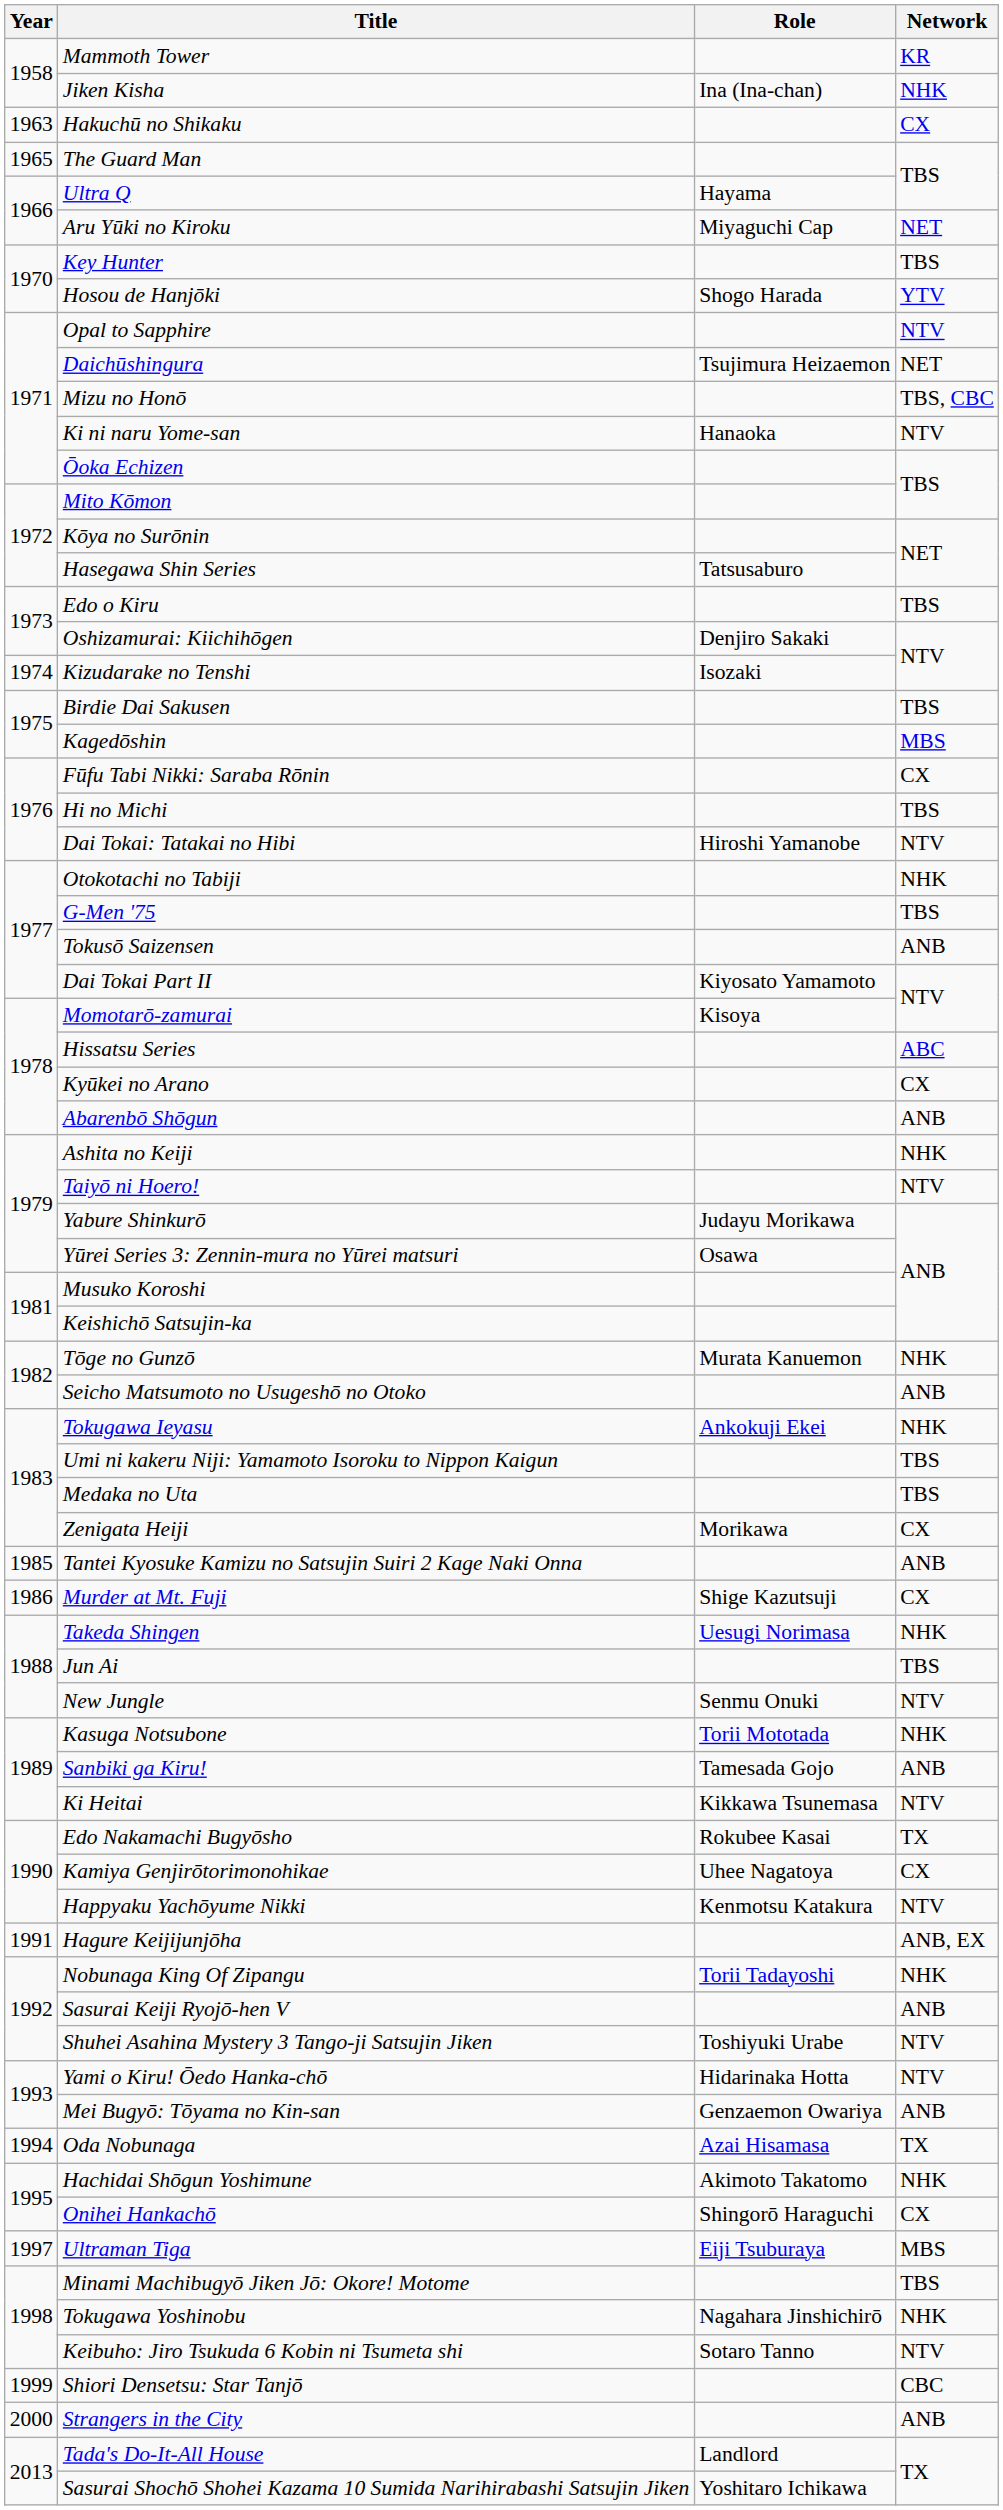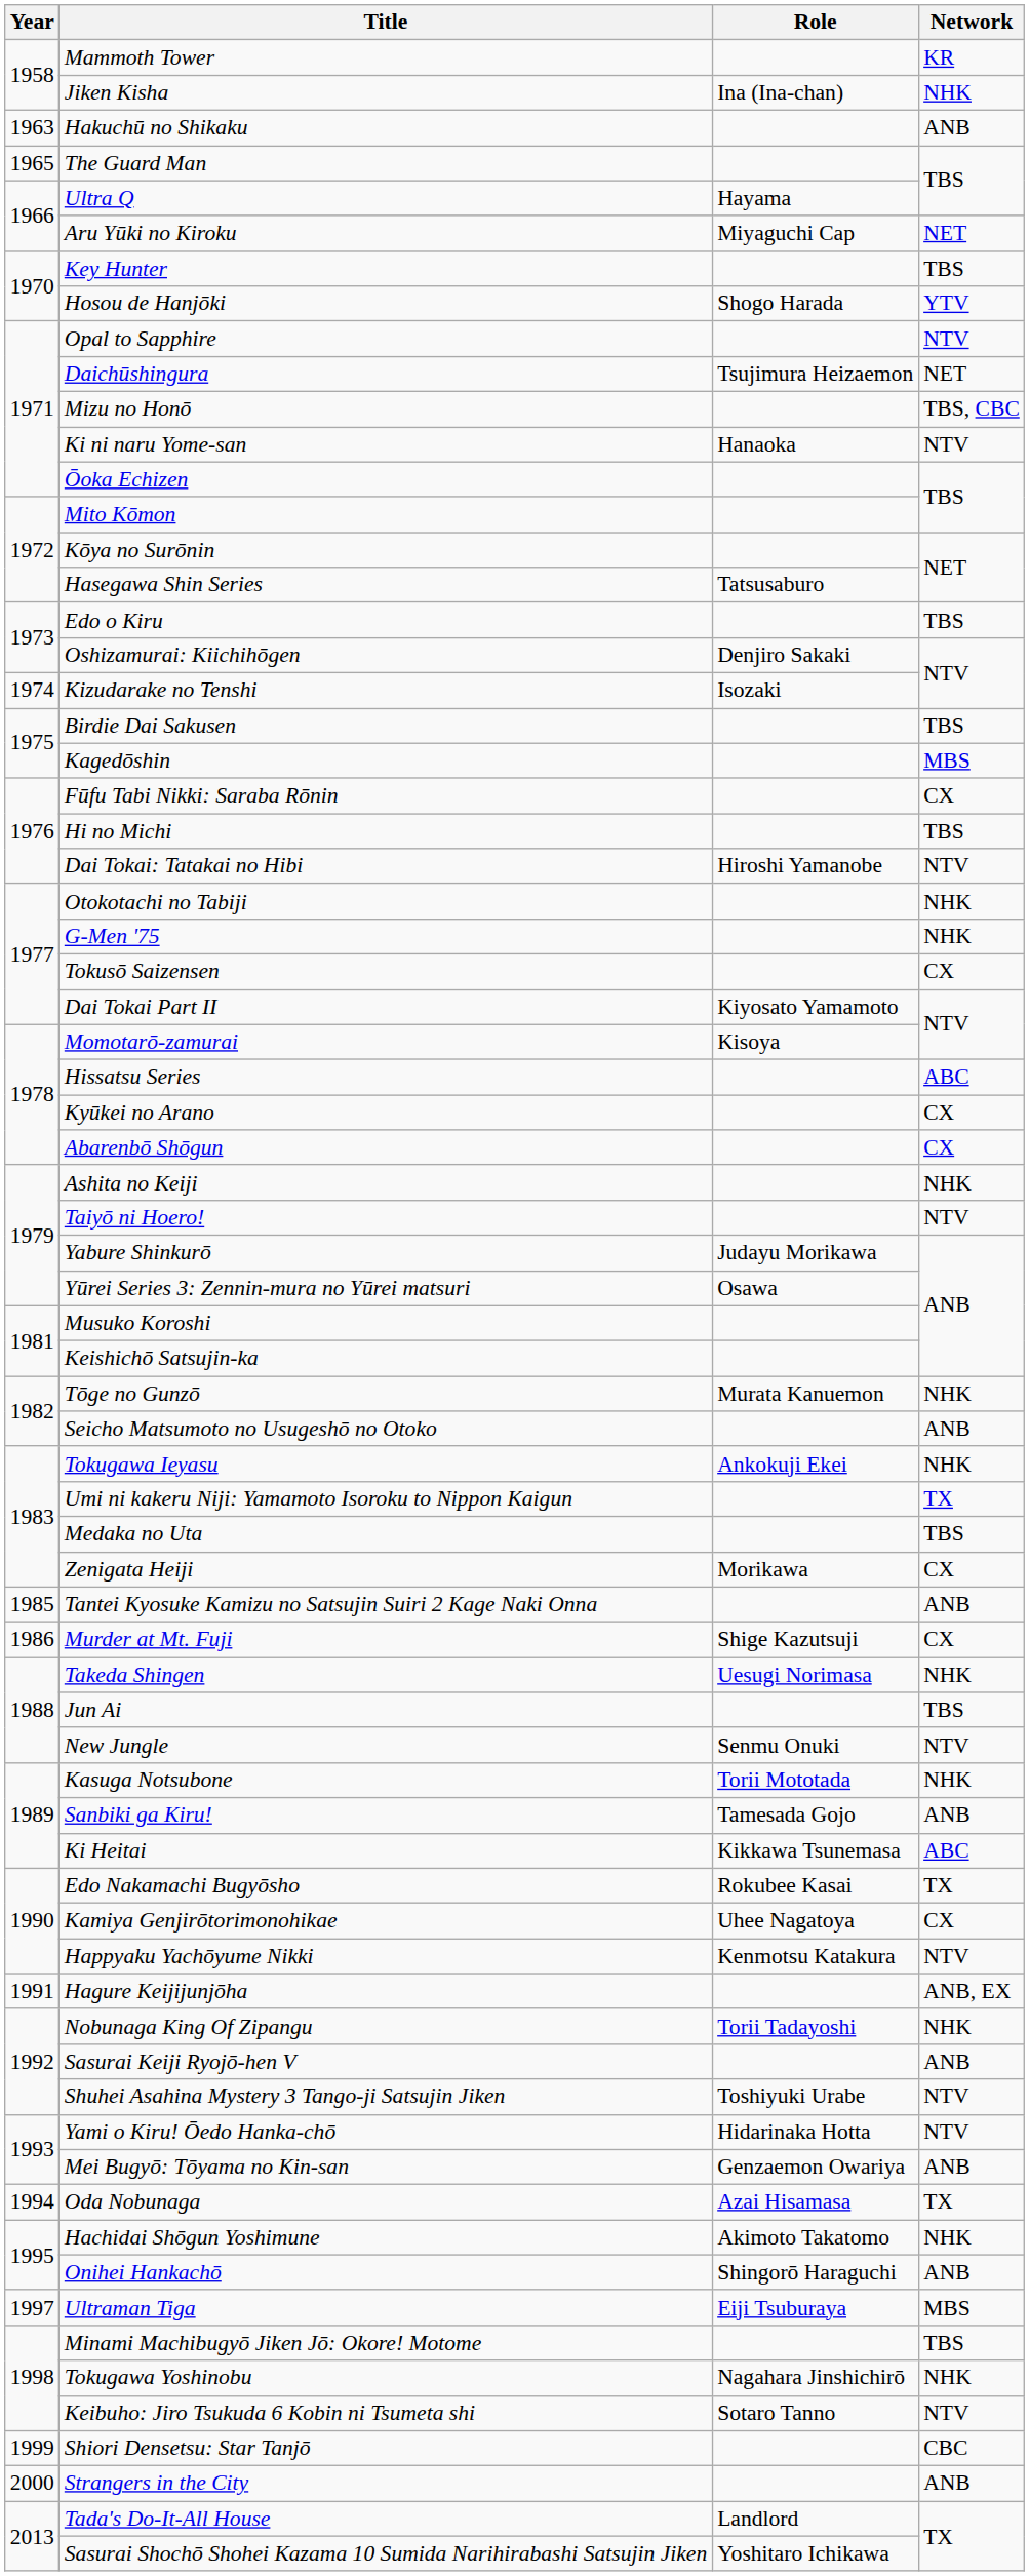 <table class="wikitable">
 <tr>
 <th>Year</th>
 <th>Title</th>
 <th>Role</th>
 <th>Network</th>
 </tr>
 <tr>
 <td rowspan="2">1958</td>
 <td><em>Mammoth Tower</em></td>
 <td></td>
 <td><a href='#'>KR</a></td>
 </tr>
 <tr>
 <td><em>Jiken Kisha</em></td>
 <td>Ina (Ina-chan)</td>
 <td><a href='#'>NHK</a></td>
 </tr>
 <tr>
 <td>1963</td>
 <td><em>Hakuchū no Shikaku</em></td>
 <td></td>
-<td><a href='#'>CX</a></td>
+<td>ANB</td>
 </tr>
 <tr>
 <td>1965</td>
 <td><em>The Guard Man</em></td>
 <td></td>
 <td rowspan="2">TBS</td>
 </tr>
 <tr>
 <td rowspan="2">1966</td>
 <td><em><a href='#'>Ultra Q</a></em></td>
 <td>Hayama</td>
 </tr>
 <tr>
 <td><em>Aru Yūki no Kiroku</em></td>
 <td>Miyaguchi Cap</td>
 <td><a href='#'>NET</a></td>
 </tr>
 <tr>
 <td rowspan="2">1970</td>
 <td><em><a href='#'>Key Hunter</a></em></td>
 <td></td>
 <td>TBS</td>
 </tr>
 <tr>
 <td><em>Hosou de Hanjōki</em></td>
 <td>Shogo Harada</td>
 <td><a href='#'>YTV</a></td>
 </tr>
 <tr>
 <td rowspan="5">1971</td>
 <td><em>Opal to Sapphire</em></td>
 <td></td>
 <td><a href='#'>NTV</a></td>
 </tr>
 <tr>
 <td><em><a href='#'>Daichūshingura</a></em></td>
 <td>Tsujimura Heizaemon</td>
 <td>NET</td>
 </tr>
 <tr>
 <td><em>Mizu no Honō</em></td>
 <td></td>
 <td>TBS, <a href='#'>CBC</a></td>
 </tr>
 <tr>
 <td><em>Ki ni naru Yome-san</em></td>
 <td>Hanaoka</td>
 <td>NTV</td>
 </tr>
 <tr>
 <td><em><a href='#'>Ōoka Echizen</a></em></td>
 <td></td>
 <td rowspan="2">TBS</td>
 </tr>
 <tr>
 <td rowspan="3">1972</td>
 <td><em><a href='#'>Mito Kōmon</a></em></td>
 <td></td>
 </tr>
 <tr>
 <td><em>Kōya no Surōnin</em></td>
 <td></td>
 <td rowspan="2">NET</td>
 </tr>
 <tr>
 <td><em>Hasegawa Shin Series</em></td>
 <td>Tatsusaburo</td>
 </tr>
 <tr>
 <td rowspan="2">1973</td>
 <td><em>Edo o Kiru</em></td>
 <td></td>
 <td>TBS</td>
 </tr>
 <tr>
 <td><em>Oshizamurai: Kiichihōgen</em></td>
 <td>Denjiro Sakaki</td>
 <td rowspan="2">NTV</td>
 </tr>
 <tr>
 <td>1974</td>
 <td><em>Kizudarake no Tenshi</em></td>
 <td>Isozaki</td>
 </tr>
 <tr>
 <td rowspan="2">1975</td>
 <td><em>Birdie Dai Sakusen</em></td>
 <td></td>
 <td>TBS</td>
 </tr>
 <tr>
 <td><em>Kagedōshin</em></td>
 <td></td>
 <td><a href='#'>MBS</a></td>
 </tr>
 <tr>
 <td rowspan="3">1976</td>
 <td><em>Fūfu Tabi Nikki: Saraba Rōnin</em></td>
 <td></td>
 <td>CX</td>
 </tr>
 <tr>
 <td><em>Hi no Michi</em></td>
 <td></td>
 <td>TBS</td>
 </tr>
 <tr>
 <td><em>Dai Tokai: Tatakai no Hibi</em></td>
 <td>Hiroshi Yamanobe</td>
 <td>NTV</td>
 </tr>
 <tr>
 <td rowspan="4">1977</td>
 <td><em>Otokotachi no Tabiji</em></td>
 <td></td>
 <td>NHK</td>
 </tr>
 <tr>
 <td><em><a href='#'>G-Men '75</a></em></td>
 <td></td>
-<td>TBS</td>
+<td>NHK</td>
 </tr>
 <tr>
 <td><em>Tokusō Saizensen</em></td>
 <td></td>
-<td>ANB</td>
+<td>CX</td>
 </tr>
 <tr>
 <td><em>Dai Tokai Part II</em></td>
 <td>Kiyosato Yamamoto</td>
 <td rowspan="2">NTV</td>
 </tr>
 <tr>
 <td rowspan="4">1978</td>
 <td><em><a href='#'>Momotarō-zamurai</a></em></td>
 <td>Kisoya</td>
 </tr>
 <tr>
 <td><em>Hissatsu Series</em></td>
 <td></td>
 <td><a href='#'>ABC</a></td>
 </tr>
 <tr>
 <td><em>Kyūkei no Arano</em></td>
 <td></td>
 <td>CX</td>
 </tr>
 <tr>
 <td><em><a href='#'>Abarenbō Shōgun</a></em></td>
 <td></td>
-<td>ANB</td>
+<td><a href='#'>CX</a></td>
 </tr>
 <tr>
 <td rowspan="4">1979</td>
 <td><em>Ashita no Keiji</em></td>
 <td></td>
 <td>NHK</td>
 </tr>
 <tr>
 <td><em><a href='#'>Taiyō ni Hoero!</a></em></td>
 <td></td>
 <td>NTV</td>
 </tr>
 <tr>
 <td><em>Yabure Shinkurō</em></td>
 <td>Judayu Morikawa</td>
 <td rowspan="4">ANB</td>
 </tr>
 <tr>
 <td><em>Yūrei Series 3: Zennin-mura no Yūrei matsuri</em></td>
 <td>Osawa</td>
 </tr>
 <tr>
 <td rowspan="2">1981</td>
 <td><em>Musuko Koroshi</em></td>
 <td></td>
 </tr>
 <tr>
 <td><em>Keishichō Satsujin-ka</em></td>
 <td></td>
 </tr>
 <tr>
 <td rowspan="2">1982</td>
 <td><em>Tōge no Gunzō</em></td>
 <td>Murata Kanuemon</td>
 <td>NHK</td>
 </tr>
 <tr>
 <td><em>Seicho Matsumoto no Usugeshō no Otoko</em></td>
 <td></td>
 <td>ANB</td>
 </tr>
 <tr>
 <td rowspan="4">1983</td>
 <td><em><a href='#'>Tokugawa Ieyasu</a></em></td>
 <td><a href='#'>Ankokuji Ekei</a></td>
 <td>NHK</td>
 </tr>
 <tr>
 <td><em>Umi ni kakeru Niji: Yamamoto Isoroku to Nippon Kaigun</em></td>
 <td></td>
-<td>TBS</td>
+<td><a href='#'>TX</a></td>
 </tr>
 <tr>
 <td><em>Medaka no Uta</em></td>
 <td></td>
 <td>TBS</td>
 </tr>
 <tr>
 <td><em>Zenigata Heiji</em></td>
 <td>Morikawa</td>
 <td>CX</td>
 </tr>
 <tr>
 <td>1985</td>
 <td><em>Tantei Kyosuke Kamizu no Satsujin Suiri 2 Kage Naki Onna</em></td>
 <td></td>
 <td>ANB</td>
 </tr>
 <tr>
 <td>1986</td>
 <td><em><a href='#'>Murder at Mt. Fuji</a></em></td>
 <td>Shige Kazutsuji</td>
 <td>CX</td>
 </tr>
 <tr>
 <td rowspan="3">1988</td>
 <td><em><a href='#'>Takeda Shingen</a></em></td>
 <td><a href='#'>Uesugi Norimasa</a></td>
 <td>NHK</td>
 </tr>
 <tr>
 <td><em>Jun Ai</em></td>
 <td></td>
 <td>TBS</td>
 </tr>
 <tr>
 <td><em>New Jungle</em></td>
 <td>Senmu Onuki</td>
 <td>NTV</td>
 </tr>
 <tr>
 <td rowspan="3">1989</td>
 <td><em>Kasuga Notsubone</em></td>
 <td><a href='#'>Torii Mototada</a></td>
 <td>NHK</td>
 </tr>
 <tr>
 <td><em><a href='#'>Sanbiki ga Kiru!</a></em></td>
 <td>Tamesada Gojo</td>
 <td>ANB</td>
 </tr>
 <tr>
 <td><em>Ki Heitai</em></td>
 <td>Kikkawa Tsunemasa</td>
-<td>NTV</td>
+<td><a href='#'>ABC</a></td>
 </tr>
 <tr>
 <td rowspan="3">1990</td>
 <td><em>Edo Nakamachi Bugyōsho</em></td>
 <td>Rokubee Kasai</td>
 <td>TX</td>
 </tr>
 <tr>
 <td><em>Kamiya Genjirōtorimonohikae</em></td>
 <td>Uhee Nagatoya</td>
 <td>CX</td>
 </tr>
 <tr>
 <td><em>Happyaku Yachōyume Nikki</em></td>
 <td>Kenmotsu Katakura</td>
 <td>NTV</td>
 </tr>
 <tr>
 <td>1991</td>
 <td><em>Hagure Keijijunjōha</em></td>
 <td></td>
 <td>ANB, EX</td>
 </tr>
 <tr>
 <td rowspan="3">1992</td>
 <td><em>Nobunaga King Of Zipangu</em></td>
 <td><a href='#'>Torii Tadayoshi</a></td>
 <td>NHK</td>
 </tr>
 <tr>
 <td><em>Sasurai Keiji Ryojō-hen V</em></td>
 <td></td>
 <td>ANB</td>
 </tr>
 <tr>
 <td><em>Shuhei Asahina Mystery 3 Tango-ji Satsujin Jiken</em></td>
 <td>Toshiyuki Urabe</td>
 <td>NTV</td>
 </tr>
 <tr>
 <td rowspan="2">1993</td>
 <td><em>Yami o Kiru! Ōedo Hanka-chō</em></td>
 <td>Hidarinaka Hotta</td>
 <td>NTV</td>
 </tr>
 <tr>
 <td><em>Mei Bugyō: Tōyama no Kin-san</em></td>
 <td>Genzaemon Owariya</td>
 <td>ANB</td>
 </tr>
 <tr>
 <td>1994</td>
 <td><em>Oda Nobunaga</em></td>
 <td><a href='#'>Azai Hisamasa</a></td>
 <td>TX</td>
 </tr>
 <tr>
 <td rowspan="2">1995</td>
 <td><em>Hachidai Shōgun Yoshimune</em></td>
 <td>Akimoto Takatomo</td>
 <td>NHK</td>
 </tr>
 <tr>
 <td><em><a href='#'>Onihei Hankachō</a></em></td>
 <td>Shingorō Haraguchi</td>
-<td>CX</td>
+<td>ANB</td>
 </tr>
 <tr>
 <td>1997</td>
 <td><em><a href='#'>Ultraman Tiga</a></em></td>
 <td><a href='#'>Eiji Tsuburaya</a></td>
 <td>MBS</td>
 </tr>
 <tr>
 <td rowspan="3">1998</td>
 <td><em>Minami Machibugyō Jiken Jō: Okore! Motome</em></td>
 <td></td>
 <td>TBS</td>
 </tr>
 <tr>
 <td><em>Tokugawa Yoshinobu</em></td>
 <td>Nagahara Jinshichirō</td>
 <td>NHK</td>
 </tr>
 <tr>
 <td><em>Keibuho: Jiro Tsukuda 6 Kobin ni Tsumeta shi</em></td>
 <td>Sotaro Tanno</td>
 <td>NTV</td>
 </tr>
 <tr>
 <td>1999</td>
 <td><em>Shiori Densetsu: Star Tanjō</em></td>
 <td></td>
 <td>CBC</td>
 </tr>
 <tr>
 <td>2000</td>
 <td><em><a href='#'>Strangers in the City</a></em></td>
 <td></td>
 <td>ANB</td>
 </tr>
 <tr>
 <td rowspan="2">2013</td>
 <td><em><a href='#'>Tada's Do-It-All House</a></em></td>
 <td>Landlord</td>
 <td rowspan="2">TX</td>
 </tr>
 <tr>
 <td><em>Sasurai Shochō Shohei Kazama 10 Sumida Narihirabashi Satsujin Jiken</em></td>
 <td>Yoshitaro Ichikawa</td>
 </tr>
 </table>
